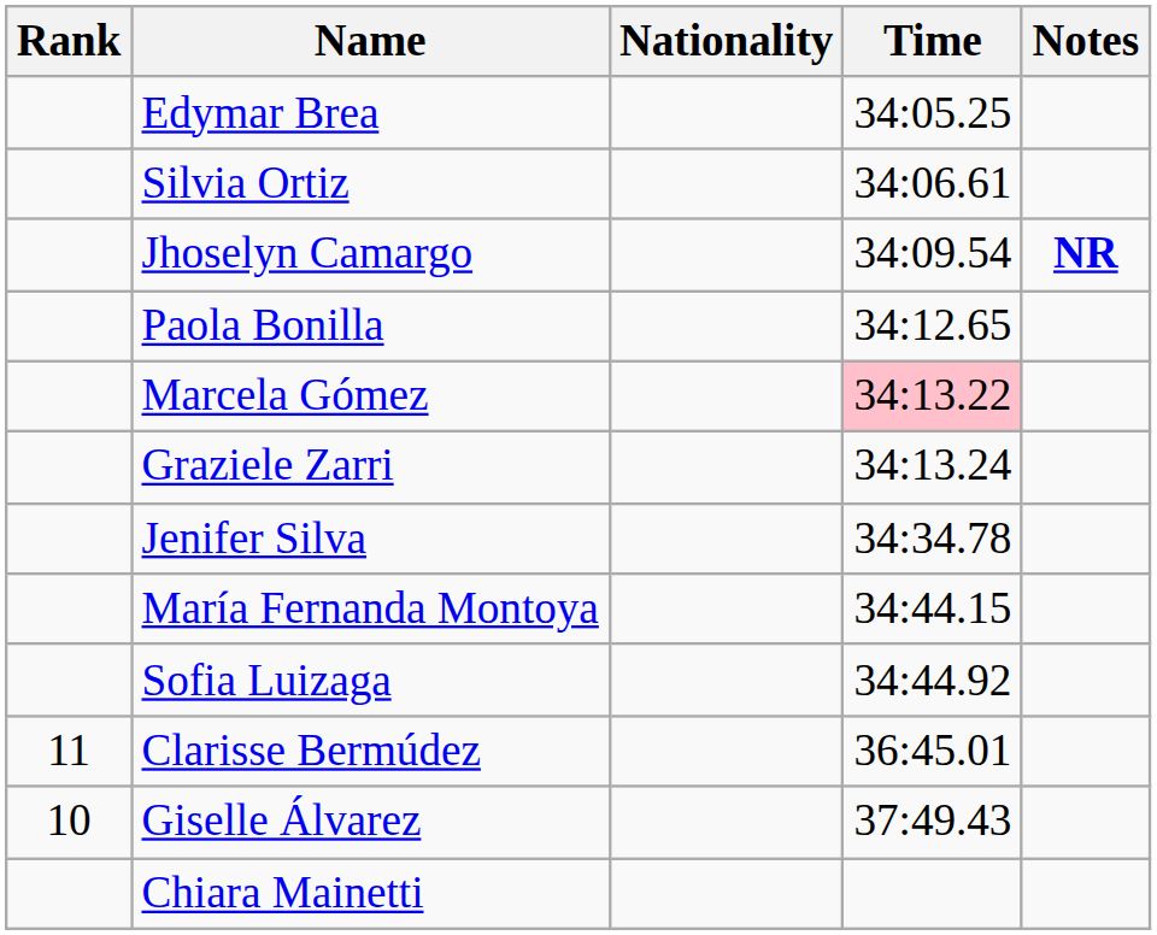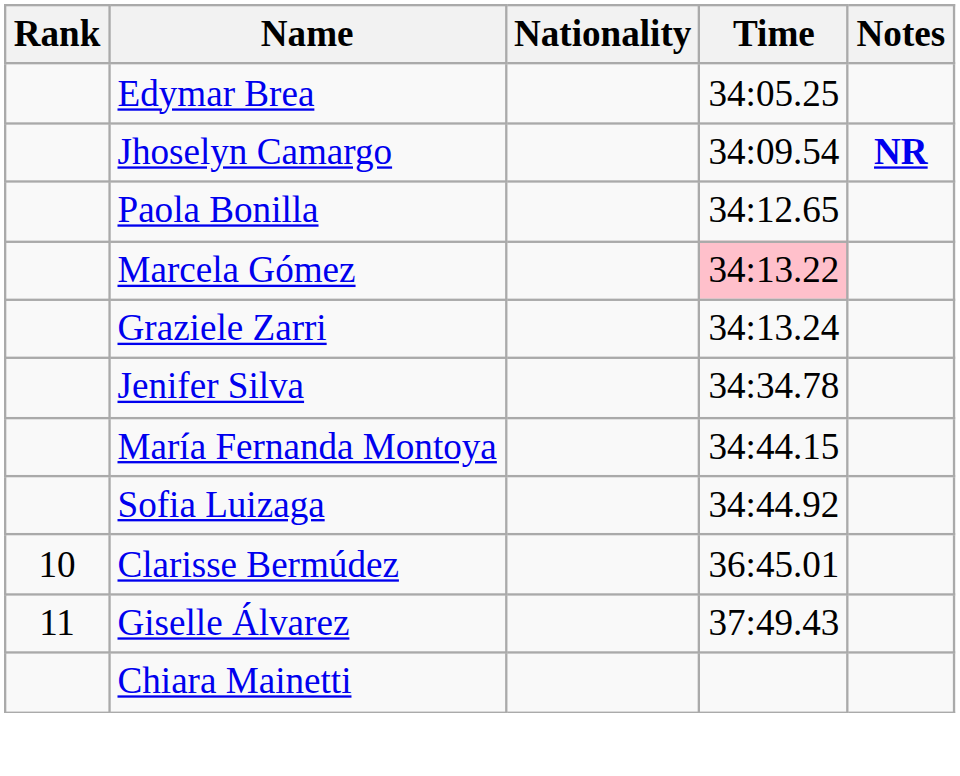 <table class="wikitable sortable" style="text-align:center">
 <tr>
 <th>Rank</th>
 <th>Name</th>
 <th>Nationality</th>
 <th>Time</th>
 <th>Notes</th>
 </tr>
 <tr>
 <td></td>
 <td align=left><a href='#'>Edymar Brea</a></td>
 <td align=left></td>
 <td>34:05.25</td>
-<td></td>
-</tr>
-<tr>
-<td></td>
-<td align=left><a href='#'>Silvia Ortiz</a></td>
-<td align=left></td>
-<td>34:06.61</td>
 <td></td>
 </tr>
 <tr>
 <td></td>
 <td align=left><a href='#'>Jhoselyn Camargo</a></td>
 <td align=left></td>
 <td>34:09.54</td>
 <td><strong><a href='#'>NR</a></strong></td>
 </tr>
 <tr>
 <td></td>
 <td align=left><a href='#'>Paola Bonilla</a></td>
 <td align=left></td>
 <td>34:12.65</td>
 <td></td>
 </tr>
 <tr>
 <td></td>
 <td align=left><a href='#'>Marcela Gómez</a></td>
 <td align=left></td>
 <td style="background: pink;">34:13.22</td>
 <td></td>
 </tr>
 <tr>
 <td></td>
 <td align=left><a href='#'>Graziele Zarri</a></td>
 <td align=left></td>
 <td>34:13.24</td>
 <td></td>
 </tr>
 <tr>
 <td></td>
 <td align=left><a href='#'>Jenifer Silva</a></td>
 <td align=left></td>
 <td>34:34.78</td>
 <td></td>
 </tr>
 <tr>
 <td></td>
 <td align=left><a href='#'>María Fernanda Montoya</a></td>
 <td align=left></td>
 <td>34:44.15</td>
 <td></td>
 </tr>
 <tr>
 <td></td>
 <td align=left><a href='#'>Sofia Luizaga</a></td>
 <td align=left></td>
 <td>34:44.92</td>
 <td></td>
 </tr>
 <tr>
-<td>11</td>
+<td>10</td>
 <td align=left><a href='#'>Clarisse Bermúdez</a></td>
 <td align=left></td>
 <td>36:45.01</td>
 <td></td>
 </tr>
 <tr>
-<td>10</td>
+<td>11</td>
 <td align=left><a href='#'>Giselle Álvarez</a></td>
 <td align=left></td>
 <td>37:49.43</td>
 <td></td>
 </tr>
 <tr>
 <td></td>
 <td align=left><a href='#'>Chiara Mainetti</a></td>
 <td align=left></td>
 <td></td>
 <td></td>
 </tr>
 </table>
